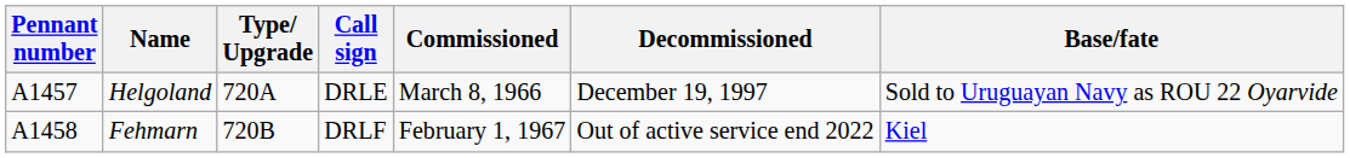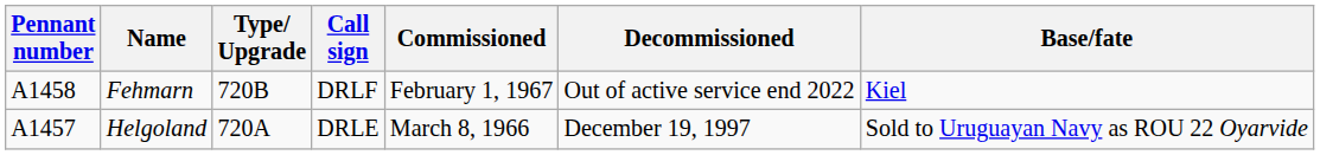 <table class="wikitable" style="font-size:97%;">
 <tr>
 <th><a href='#'>Pennant<br>number</a></th>
 <th>Name</th>
 <th>Type/<br>Upgrade</th>
 <th><a href='#'>Call<br>sign</a></th>
 <th>Commissioned</th>
 <th>Decommissioned</th>
 <th>Base/fate</th>
 </tr>
 <tr>
+<td>A1458</td>
+<td><em>Fehmarn</em></td>
+<td>720B</td>
+<td>DRLF</td>
+<td>February 1, 1967</td>
+<td>Out of active service end 2022</td>
+<td><a href='#'>Kiel</a></td>
+</tr>
+<tr>
 <td>A1457</td>
 <td><em>Helgoland</em></td>
 <td>720A</td>
 <td>DRLE</td>
 <td>March 8, 1966</td>
 <td>December 19, 1997</td>
 <td>Sold to <a href='#'>Uruguayan Navy</a> as ROU 22 <em>Oyarvide</em></td>
 </tr>
-<tr>
-<td>A1458</td>
-<td><em>Fehmarn</em></td>
-<td>720B</td>
-<td>DRLF</td>
-<td>February 1, 1967</td>
-<td>Out of active service end 2022</td>
-<td><a href='#'>Kiel</a></td>
-</tr>
 </table>
